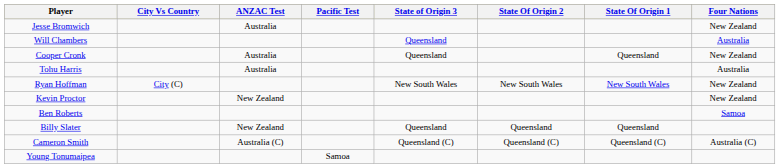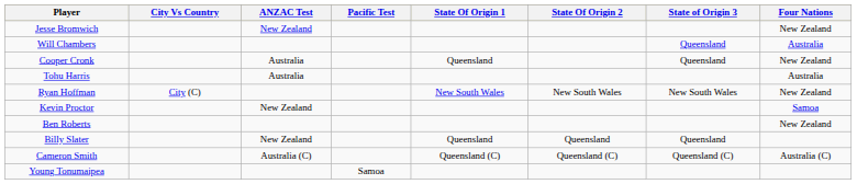 <table class="wikitable"  style="width:100%; font-size:90%; text-align:center;">
 <tr style="background:#bdb76b;">
 <th>Player</th>
 <th><a href='#'>City Vs Country</a></th>
 <th><a href='#'>ANZAC Test</a></th>
 <th><a href='#'>Pacific Test</a></th>
+<th><a href='#'>State Of Origin 1</a></th>
+<th><a href='#'>State Of Origin 2</a></th>
 <th><a href='#'>State of Origin 3</a></th>
-<th><a href='#'>State Of Origin 2</a></th>
-<th><a href='#'>State Of Origin 1</a></th>
 <th><a href='#'>Four Nations</a></th>
 </tr>
 <tr>
 <td><a href='#'>Jesse Bromwich</a></td>
 <td></td>
-<td>Australia</td>
+<td><a href='#'>New Zealand</a></td>
 <td></td>
 <td></td>
 <td></td>
 <td></td>
 <td>New Zealand</td>
 </tr>
 <tr>
 <td><a href='#'>Will Chambers</a></td>
 <td></td>
 <td></td>
 <td></td>
-<td><a href='#'>Queensland</a></td>
 <td></td>
 <td></td>
+<td><a href='#'>Queensland</a></td>
 <td><a href='#'>Australia</a></td>
 </tr>
 <tr>
 <td><a href='#'>Cooper Cronk</a></td>
 <td></td>
 <td>Australia</td>
 <td></td>
 <td>Queensland</td>
 <td></td>
 <td>Queensland</td>
 <td>New Zealand</td>
 </tr>
 <tr>
 <td><a href='#'>Tohu Harris</a></td>
 <td></td>
 <td>Australia</td>
 <td></td>
 <td></td>
 <td></td>
 <td></td>
 <td>Australia</td>
 </tr>
 <tr>
 <td><a href='#'>Ryan Hoffman</a></td>
 <td><a href='#'>City</a> (C)</td>
 <td></td>
 <td></td>
+<td><a href='#'>New South Wales</a></td>
 <td>New South Wales</td>
 <td>New South Wales</td>
-<td><a href='#'>New South Wales</a></td>
 <td>New Zealand</td>
 </tr>
 <tr>
 <td><a href='#'>Kevin Proctor</a></td>
 <td></td>
 <td>New Zealand</td>
 <td></td>
 <td></td>
 <td></td>
 <td></td>
-<td>New Zealand</td>
+<td><a href='#'>Samoa</a></td>
 </tr>
 <tr>
 <td><a href='#'>Ben Roberts</a></td>
 <td></td>
 <td></td>
 <td></td>
 <td></td>
 <td></td>
 <td></td>
-<td><a href='#'>Samoa</a></td>
+<td>New Zealand</td>
 </tr>
 <tr>
 <td><a href='#'>Billy Slater</a></td>
 <td></td>
 <td>New Zealand</td>
 <td></td>
 <td>Queensland</td>
 <td>Queensland</td>
 <td>Queensland</td>
 <td></td>
 </tr>
 <tr>
 <td><a href='#'>Cameron Smith</a></td>
 <td></td>
 <td>Australia (C)</td>
 <td></td>
 <td>Queensland (C)</td>
 <td>Queensland (C)</td>
 <td>Queensland (C)</td>
 <td>Australia (C)</td>
 </tr>
 <tr>
 <td><a href='#'>Young Tonumaipea</a></td>
 <td></td>
 <td></td>
 <td>Samoa</td>
 <td></td>
 <td></td>
 <td></td>
 <td></td>
 </tr>
 </table>
